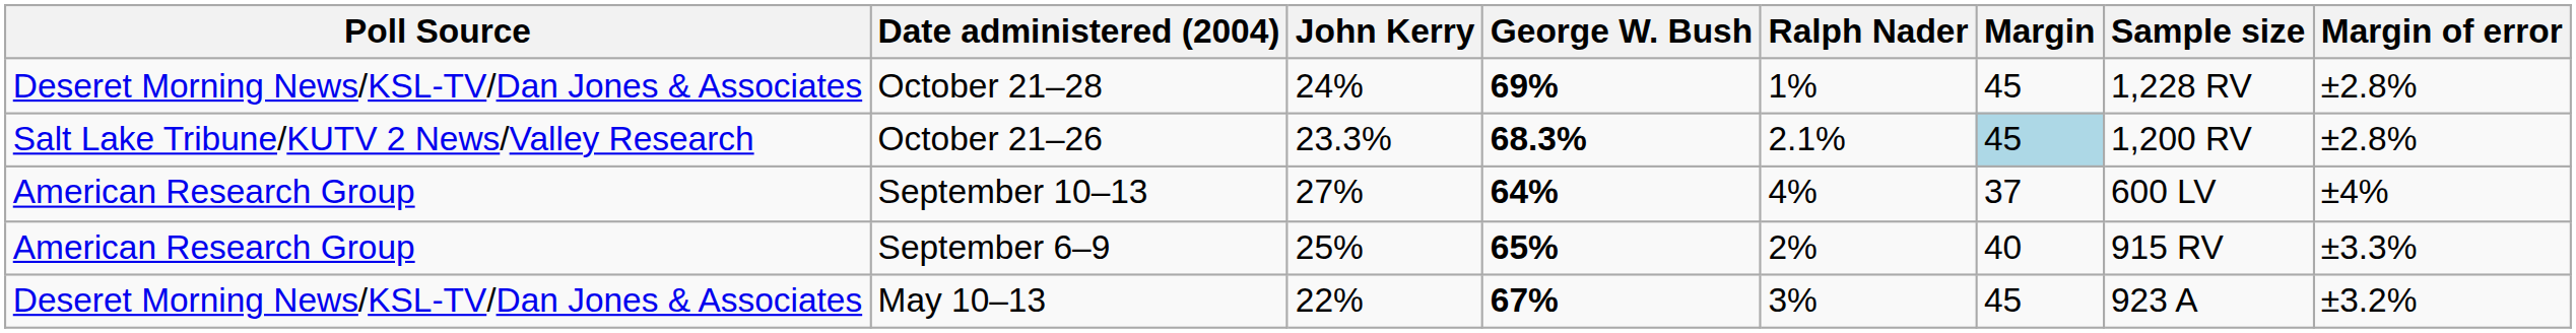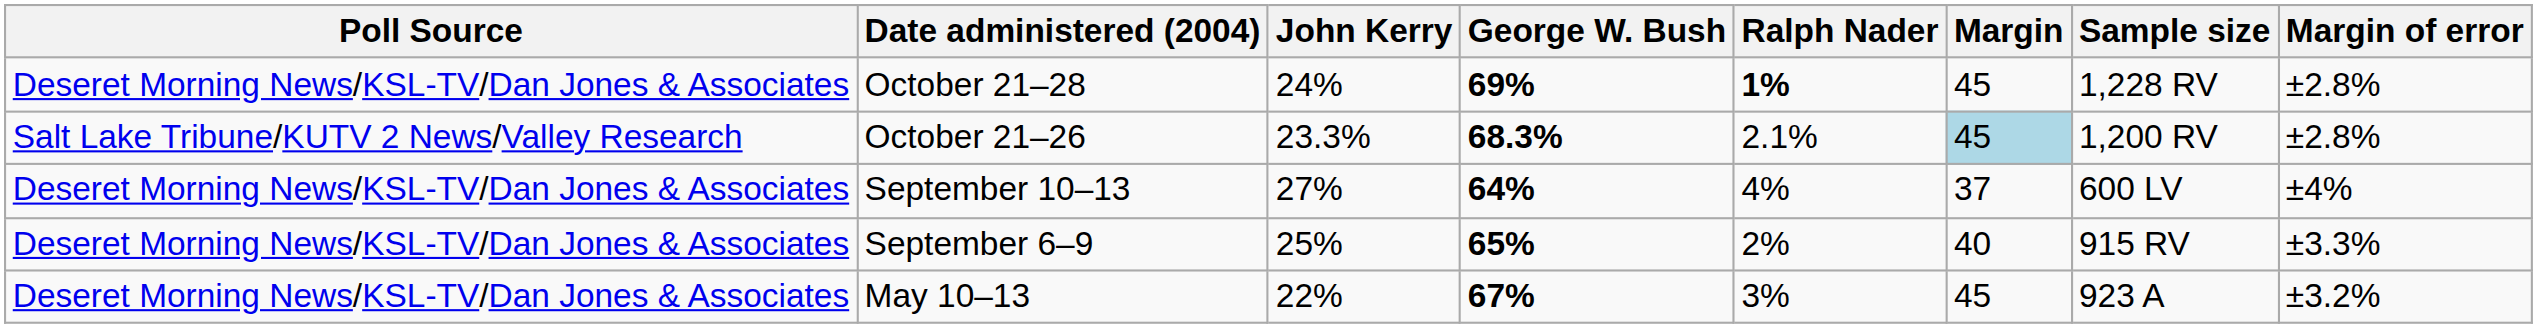 <table class="wikitable">
 <tr>
 <th>Poll Source</th>
 <th>Date administered (2004)</th>
 <th>John Kerry</th>
 <th>George W. Bush</th>
 <th>Ralph Nader</th>
 <th>Margin</th>
 <th>Sample size</th>
 <th>Margin of error</th>
 </tr>
 <tr>
 <td><a href='#'>Deseret Morning News</a>/<a href='#'>KSL-TV</a>/<a href='#'>Dan Jones & Associates</a></td>
 <td>October 21–28</td>
 <td>24%</td>
 <td><strong>69%</strong></td>
-<td>1%</td>
+<td><strong>1%</strong></td>
 <td>45</td>
 <td>1,228 RV</td>
 <td>±2.8%</td>
 </tr>
 <tr>
 <td><a href='#'>Salt Lake Tribune</a>/<a href='#'>KUTV 2 News</a>/<a href='#'>Valley Research</a></td>
 <td>October 21–26</td>
 <td>23.3%</td>
 <td><strong>68.3%</strong></td>
 <td>2.1%</td>
 <td style="background: lightblue;">45</td>
 <td>1,200 RV</td>
 <td>±2.8%</td>
 </tr>
 <tr>
-<td><a href='#'>American Research Group</a></td>
+<td><a href='#'>Deseret Morning News</a>/<a href='#'>KSL-TV</a>/<a href='#'>Dan Jones & Associates</a></td>
 <td>September 10–13</td>
 <td>27%</td>
 <td><strong>64%</strong></td>
 <td>4%</td>
 <td>37</td>
 <td>600 LV</td>
 <td>±4%</td>
 </tr>
 <tr>
-<td><a href='#'>American Research Group</a></td>
+<td><a href='#'>Deseret Morning News</a>/<a href='#'>KSL-TV</a>/<a href='#'>Dan Jones & Associates</a></td>
 <td>September 6–9</td>
 <td>25%</td>
 <td><strong>65%</strong></td>
 <td>2%</td>
 <td>40</td>
 <td>915 RV</td>
 <td>±3.3%</td>
 </tr>
 <tr>
 <td><a href='#'>Deseret Morning News</a>/<a href='#'>KSL-TV</a>/<a href='#'>Dan Jones & Associates</a></td>
 <td>May 10–13</td>
 <td>22%</td>
 <td><strong>67%</strong></td>
 <td>3%</td>
 <td>45</td>
 <td>923 A</td>
 <td>±3.2%</td>
 </tr>
 </table>
